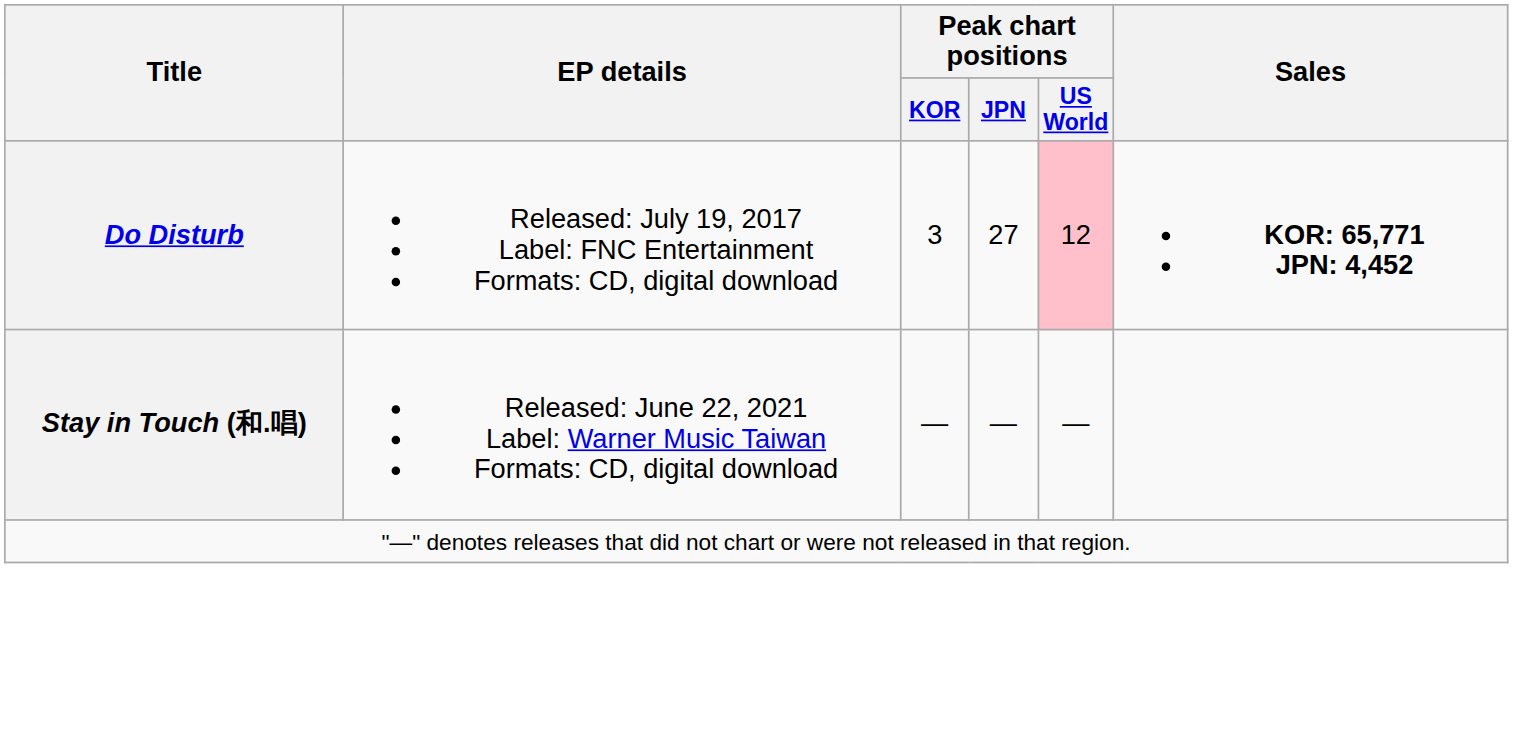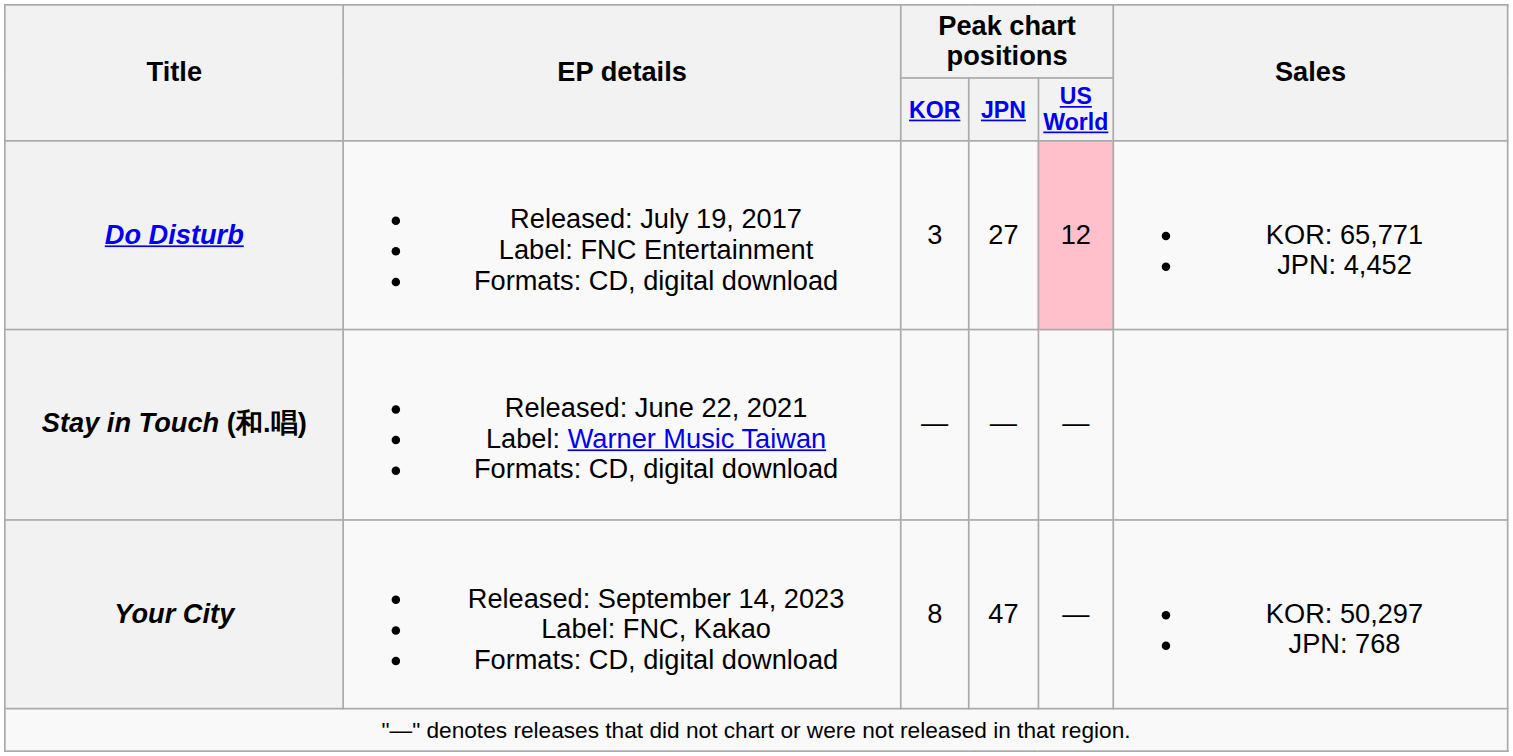 <table class="wikitable plainrowheaders" style="text-align:center;">
 <tr>
 <th rowspan="2" style="width:12em;">Title</th>
 <th rowspan="2" style="width:20em;">EP details</th>
 <th colspan="3">Peak chart positions</th>
 <th rowspan="2" style="width:14em;">Sales</th>
 </tr>
 <tr>
 <th scope="col" style="width:2.5em;font-size:85%;"><a href='#'>KOR</a><br></th>
 <th scope="col" style="width:2.5em;font-size:85%;"><a href='#'>JPN</a><br></th>
 <th scope="col" style="width:2.5em;font-size:85%;"><a href='#'>US<br>World</a><br></th>
 </tr>
 <tr>
 <th scope="row"><em><a href='#'>Do Disturb</a></em></th>
 <td><br><ul><li>Released: July 19, 2017 </li><li>Label: FNC Entertainment</li><li>Formats: CD, digital download</li></ul></td>
 <td>3</td>
 <td>27</td>
 <td style="background: pink;">12</td>
-<td><strong><br><ul><li>KOR: 65,771</li><li>JPN: 4,452</li></ul></strong></td>
+<td><br><ul><li>KOR: 65,771</li><li>JPN: 4,452</li></ul></td>
 </tr>
 <tr>
 <th scope="row"><em>Stay in Touch</em> (和.唱)</th>
 <td><br><ul><li>Released: June 22, 2021 </li><li>Label: <a href='#'>Warner Music Taiwan</a></li><li>Formats: CD, digital download</li></ul></td>
 <td>—</td>
 <td>—</td>
 <td>—</td>
 <td></td>
 </tr>
 <tr>
+<th scope="row"><em>Your City</em></th>
+<td><br><ul><li>Released: September 14, 2023</li><li>Label: FNC, Kakao</li><li>Formats: CD, digital download</li></ul></td>
+<td>8</td>
+<td>47</td>
+<td>—</td>
+<td><br><ul><li>KOR: 50,297</li><li>JPN: 768</li></ul></td>
+</tr>
+<tr>
 <td colspan="6"><small>"—" denotes releases that did not chart or were not released in that region.</small></td>
 </tr>
 </table>
